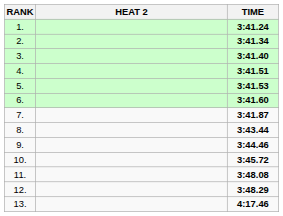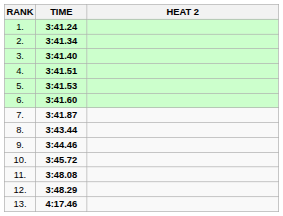 <table class="wikitable" style="border-collapse: collapse; font-size: 90%;">
 <tr>
 <th>RANK</th>
+<th style="width: 5em">TIME</th>
 <th style="width: 20em">HEAT 2</th>
-<th style="width: 5em">TIME</th>
 </tr>
 <tr style="background:#ccffcc;">
 <td align="center">1.</td>
+<td align="center"><strong>3:41.24</strong></td>
 <td></td>
-<td align="center"><strong>3:41.24</strong></td>
 </tr>
 <tr style="background:#ccffcc;">
 <td align="center">2.</td>
+<td align="center"><strong>3:41.34</strong></td>
 <td></td>
-<td align="center"><strong>3:41.34</strong></td>
 </tr>
 <tr style="background:#ccffcc;">
 <td align="center">3.</td>
+<td align="center"><strong>3:41.40</strong></td>
 <td></td>
-<td align="center"><strong>3:41.40</strong></td>
 </tr>
 <tr style="background:#ccffcc;">
 <td align="center">4.</td>
+<td align="center"><strong>3:41.51</strong></td>
 <td></td>
-<td align="center"><strong>3:41.51</strong></td>
 </tr>
 <tr style="background:#ccffcc;">
 <td align="center">5.</td>
+<td align="center"><strong>3:41.53</strong></td>
 <td></td>
-<td align="center"><strong>3:41.53</strong></td>
 </tr>
 <tr style="background:#ccffcc;">
 <td align="center">6.</td>
+<td align="center"><strong>3:41.60</strong></td>
 <td></td>
-<td align="center"><strong>3:41.60</strong></td>
 </tr>
 <tr>
 <td align="center">7.</td>
+<td align="center"><strong>3:41.87</strong></td>
 <td></td>
-<td align="center"><strong>3:41.87</strong></td>
 </tr>
 <tr>
 <td align="center">8.</td>
+<td align="center"><strong>3:43.44</strong></td>
 <td></td>
-<td align="center"><strong>3:43.44</strong></td>
 </tr>
 <tr>
 <td align="center">9.</td>
+<td align="center"><strong>3:44.46</strong></td>
 <td></td>
-<td align="center"><strong>3:44.46</strong></td>
 </tr>
 <tr>
 <td align="center">10.</td>
+<td align="center"><strong>3:45.72</strong></td>
 <td></td>
-<td align="center"><strong>3:45.72</strong></td>
 </tr>
 <tr>
 <td align="center">11.</td>
+<td align="center"><strong>3:48.08</strong></td>
 <td></td>
-<td align="center"><strong>3:48.08</strong></td>
 </tr>
 <tr>
 <td align="center">12.</td>
+<td align="center"><strong>3:48.29</strong></td>
 <td></td>
-<td align="center"><strong>3:48.29</strong></td>
 </tr>
 <tr>
 <td align="center">13.</td>
+<td align="center"><strong>4:17.46</strong></td>
 <td></td>
-<td align="center"><strong>4:17.46</strong></td>
 </tr>
 </table>
